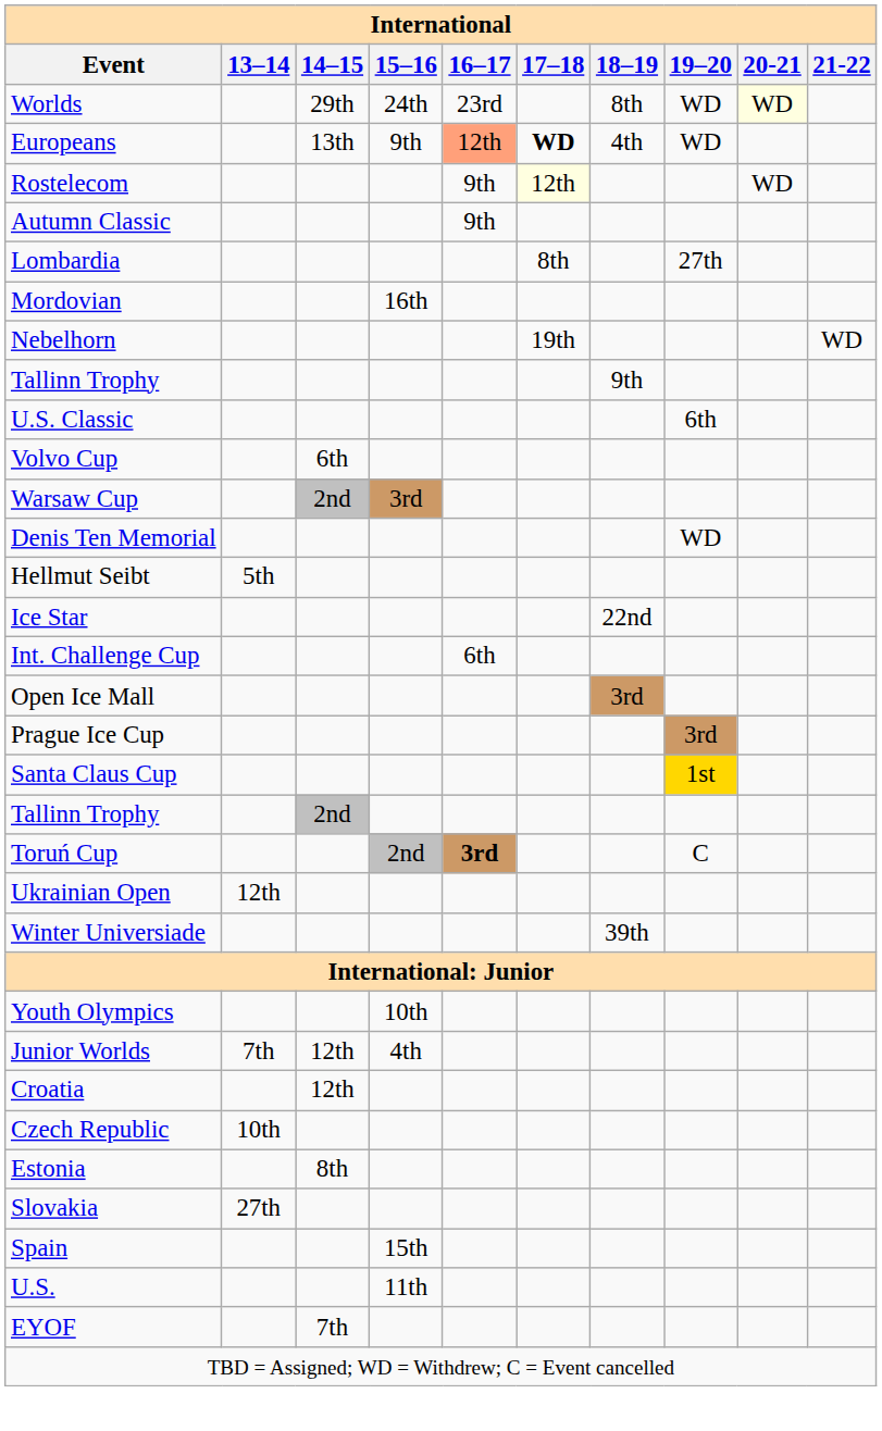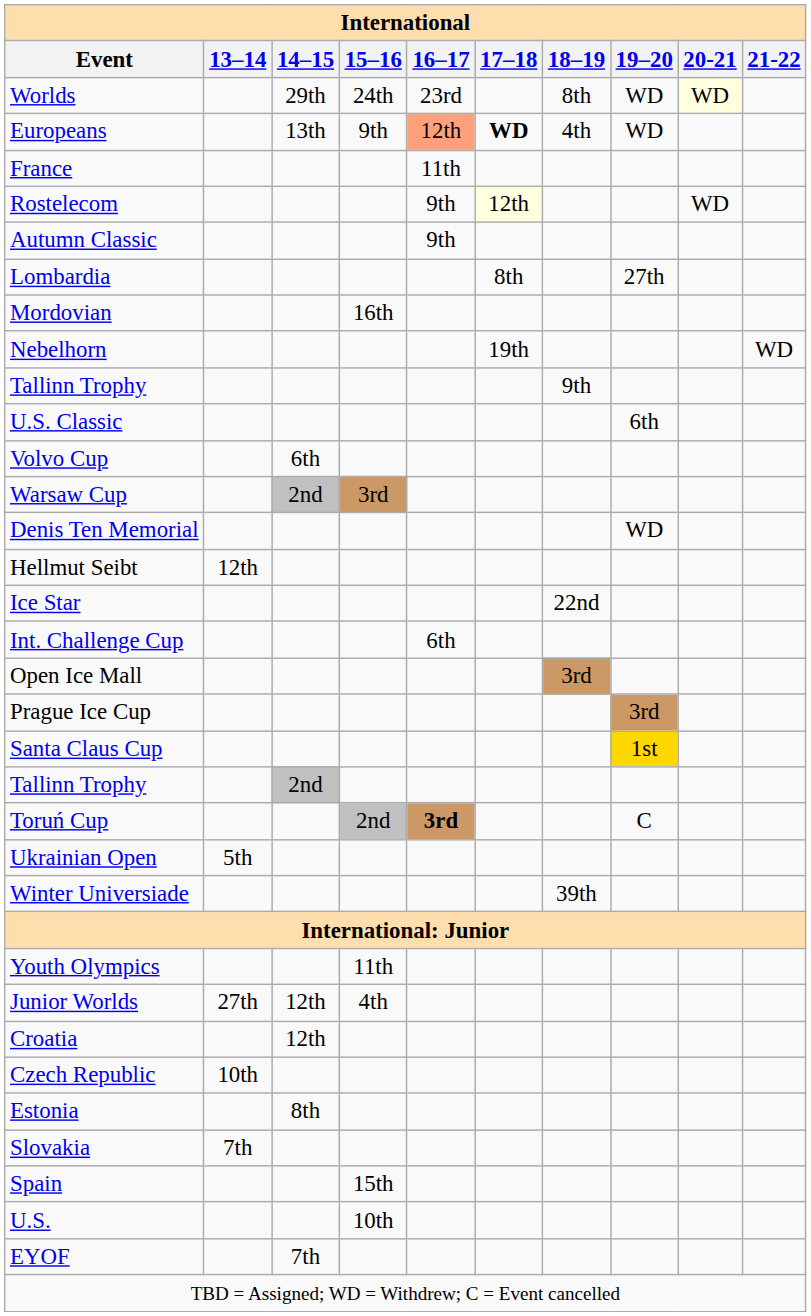 <table class="wikitable" style="text-align:center">
 <tr>
 <th style="background-color: #ffdead; " colspan=10 align=center>International</th>
 </tr>
 <tr>
 <th>Event</th>
 <th><a href='#'>13–14</a></th>
 <th><a href='#'>14–15</a></th>
 <th><a href='#'>15–16</a></th>
 <th><a href='#'>16–17</a></th>
 <th><a href='#'>17–18</a></th>
 <th><a href='#'>18–19</a></th>
 <th><a href='#'>19–20</a></th>
 <th><a href='#'>20-21</a></th>
 <th><a href='#'>21-22</a></th>
 </tr>
 <tr>
 <td align=left><a href='#'>Worlds</a></td>
 <td></td>
 <td>29th</td>
 <td>24th</td>
 <td>23rd</td>
 <td></td>
 <td>8th</td>
 <td>WD</td>
 <td style="background: lightyellow;">WD</td>
 <td></td>
 </tr>
 <tr>
 <td align=left><a href='#'>Europeans</a></td>
 <td></td>
 <td>13th</td>
 <td>9th</td>
 <td style="background: lightsalmon;">12th</td>
 <td><strong>WD</strong></td>
 <td>4th</td>
 <td>WD</td>
+<td></td>
+<td></td>
+</tr>
+<tr>
+<td align=left> <a href='#'>France</a></td>
+<td></td>
+<td></td>
+<td></td>
+<td>11th</td>
+<td></td>
+<td></td>
+<td></td>
 <td></td>
 <td></td>
 </tr>
 <tr>
 <td align=left> <a href='#'>Rostelecom</a></td>
 <td></td>
 <td></td>
 <td></td>
 <td>9th</td>
 <td style="background: lightyellow;">12th</td>
 <td></td>
 <td></td>
 <td>WD</td>
 <td></td>
 </tr>
 <tr>
 <td align=left> <a href='#'>Autumn Classic</a></td>
 <td></td>
 <td></td>
 <td></td>
 <td>9th</td>
 <td></td>
 <td></td>
 <td></td>
 <td></td>
 <td></td>
 </tr>
 <tr>
 <td align=left> <a href='#'>Lombardia</a></td>
 <td></td>
 <td></td>
 <td></td>
 <td></td>
 <td>8th</td>
 <td></td>
 <td>27th</td>
 <td></td>
 <td></td>
 </tr>
 <tr>
 <td align=left> <a href='#'>Mordovian</a></td>
 <td></td>
 <td></td>
 <td>16th</td>
 <td></td>
 <td></td>
 <td></td>
 <td></td>
 <td></td>
 <td></td>
 </tr>
 <tr>
 <td align=left> <a href='#'>Nebelhorn</a></td>
 <td></td>
 <td></td>
 <td></td>
 <td></td>
 <td>19th</td>
 <td></td>
 <td></td>
 <td></td>
 <td>WD</td>
 </tr>
 <tr>
 <td align=left> <a href='#'>Tallinn Trophy</a></td>
 <td></td>
 <td></td>
 <td></td>
 <td></td>
 <td></td>
 <td>9th</td>
 <td></td>
 <td></td>
 <td></td>
 </tr>
 <tr>
 <td align=left> <a href='#'>U.S. Classic</a></td>
 <td></td>
 <td></td>
 <td></td>
 <td></td>
 <td></td>
 <td></td>
 <td>6th</td>
 <td></td>
 <td></td>
 </tr>
 <tr>
 <td align=left> <a href='#'>Volvo Cup</a></td>
 <td></td>
 <td>6th</td>
 <td></td>
 <td></td>
 <td></td>
 <td></td>
 <td></td>
 <td></td>
 <td></td>
 </tr>
 <tr>
 <td align=left> <a href='#'>Warsaw Cup</a></td>
 <td></td>
 <td bgcolor=silver>2nd</td>
 <td bgcolor=cc9966>3rd</td>
 <td></td>
 <td></td>
 <td></td>
 <td></td>
 <td></td>
 <td></td>
 </tr>
 <tr>
 <td align=left><a href='#'>Denis Ten Memorial</a></td>
 <td></td>
 <td></td>
 <td></td>
 <td></td>
 <td></td>
 <td></td>
 <td>WD</td>
 <td></td>
 <td></td>
 </tr>
 <tr>
 <td align=left>Hellmut Seibt</td>
-<td>5th</td>
+<td>12th</td>
 <td></td>
 <td></td>
 <td></td>
 <td></td>
 <td></td>
 <td></td>
 <td></td>
 <td></td>
 </tr>
 <tr>
 <td align=left><a href='#'>Ice Star</a></td>
 <td></td>
 <td></td>
 <td></td>
 <td></td>
 <td></td>
 <td>22nd</td>
 <td></td>
 <td></td>
 <td></td>
 </tr>
 <tr>
 <td align=left><a href='#'>Int. Challenge Cup</a></td>
 <td></td>
 <td></td>
 <td></td>
 <td>6th</td>
 <td></td>
 <td></td>
 <td></td>
 <td></td>
 <td></td>
 </tr>
 <tr>
 <td align=left>Open Ice Mall</td>
 <td></td>
 <td></td>
 <td></td>
 <td></td>
 <td></td>
 <td bgcolor=cc9966>3rd</td>
 <td></td>
 <td></td>
 <td></td>
 </tr>
 <tr>
 <td align=left>Prague Ice Cup</td>
 <td></td>
 <td></td>
 <td></td>
 <td></td>
 <td></td>
 <td></td>
 <td bgcolor=cc9966>3rd</td>
 <td></td>
 <td></td>
 </tr>
 <tr>
 <td align=left><a href='#'>Santa Claus Cup</a></td>
 <td></td>
 <td></td>
 <td></td>
 <td></td>
 <td></td>
 <td></td>
 <td bgcolor=gold>1st</td>
 <td></td>
 <td></td>
 </tr>
 <tr>
 <td align=left><a href='#'>Tallinn Trophy</a></td>
 <td></td>
 <td bgcolor=silver>2nd</td>
 <td></td>
 <td></td>
 <td></td>
 <td></td>
 <td></td>
 <td></td>
 <td></td>
 </tr>
 <tr>
 <td align=left><a href='#'>Toruń Cup</a></td>
 <td></td>
 <td></td>
 <td bgcolor=silver>2nd</td>
 <td bgcolor=cc9966><strong>3rd</strong></td>
 <td></td>
 <td></td>
 <td>C</td>
 <td></td>
 <td></td>
 </tr>
 <tr>
 <td align=left><a href='#'>Ukrainian Open</a></td>
-<td>12th</td>
+<td>5th</td>
 <td></td>
 <td></td>
 <td></td>
 <td></td>
 <td></td>
 <td></td>
 <td></td>
 <td></td>
 </tr>
 <tr>
 <td align=left><a href='#'>Winter Universiade</a></td>
 <td></td>
 <td></td>
 <td></td>
 <td></td>
 <td></td>
 <td>39th</td>
 <td></td>
 <td></td>
 <td></td>
 </tr>
 <tr>
 <th style="background-color: #ffdead; " colspan=10 align=center>International: Junior</th>
 </tr>
 <tr>
 <td align=left><a href='#'>Youth Olympics</a></td>
 <td></td>
 <td></td>
-<td>10th</td>
+<td>11th</td>
 <td></td>
 <td></td>
 <td></td>
 <td></td>
 <td></td>
 <td></td>
 </tr>
 <tr>
 <td align=left><a href='#'>Junior Worlds</a></td>
-<td>7th</td>
+<td>27th</td>
 <td>12th</td>
 <td>4th</td>
 <td></td>
 <td></td>
 <td></td>
 <td></td>
 <td></td>
 <td></td>
 </tr>
 <tr>
 <td align=left> <a href='#'>Croatia</a></td>
 <td></td>
 <td>12th</td>
 <td></td>
 <td></td>
 <td></td>
 <td></td>
 <td></td>
 <td></td>
 <td></td>
 </tr>
 <tr>
 <td align=left> <a href='#'>Czech Republic</a></td>
 <td>10th</td>
 <td></td>
 <td></td>
 <td></td>
 <td></td>
 <td></td>
 <td></td>
 <td></td>
 <td></td>
 </tr>
 <tr>
 <td align=left> <a href='#'>Estonia</a></td>
 <td></td>
 <td>8th</td>
 <td></td>
 <td></td>
 <td></td>
 <td></td>
 <td></td>
 <td></td>
 <td></td>
 </tr>
 <tr>
 <td align=left> <a href='#'>Slovakia</a></td>
-<td>27th</td>
+<td>7th</td>
 <td></td>
 <td></td>
 <td></td>
 <td></td>
 <td></td>
 <td></td>
 <td></td>
 <td></td>
 </tr>
 <tr>
 <td align=left> <a href='#'>Spain</a></td>
 <td></td>
 <td></td>
 <td>15th</td>
 <td></td>
 <td></td>
 <td></td>
 <td></td>
 <td></td>
 <td></td>
 </tr>
 <tr>
 <td align=left> <a href='#'>U.S.</a></td>
 <td></td>
 <td></td>
-<td>11th</td>
+<td>10th</td>
 <td></td>
 <td></td>
 <td></td>
 <td></td>
 <td></td>
 <td></td>
 </tr>
 <tr>
 <td align=left><a href='#'>EYOF</a></td>
 <td></td>
 <td>7th</td>
 <td></td>
 <td></td>
 <td></td>
 <td></td>
 <td></td>
 <td></td>
 <td></td>
 </tr>
 <tr>
 <td colspan=10 align=center><small> TBD = Assigned; WD = Withdrew; C = Event cancelled </small></td>
 </tr>
 </table>
